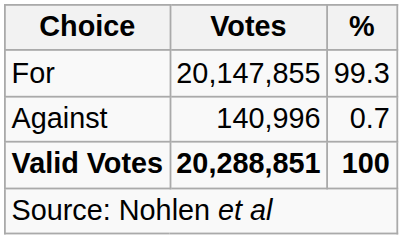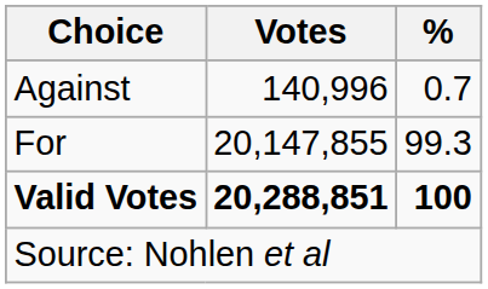 <table class=wikitable style=text-align:right>
 <tr>
 <th>Choice</th>
 <th>Votes</th>
 <th>%</th>
 </tr>
 <tr>
+<td align=left>Against</td>
+<td>140,996</td>
+<td>0.7</td>
+</tr>
+<tr>
 <td align=left>For</td>
 <td>20,147,855</td>
 <td>99.3</td>
-</tr>
-<tr>
-<td align=left>Against</td>
-<td>140,996</td>
-<td>0.7</td>
 </tr>
 <tr>
 <td align=left><strong>Valid Votes</strong></td>
 <td><strong>20,288,851</strong></td>
 <td><strong>100</strong></td>
 </tr>
 <tr>
 <td colspan=3 align=left>Source: Nohlen <em>et al</em></td>
 </tr>
 </table>
